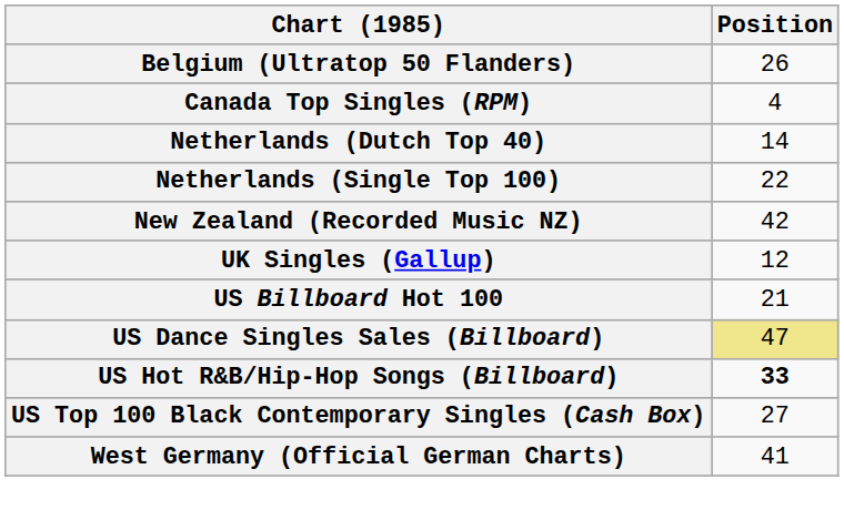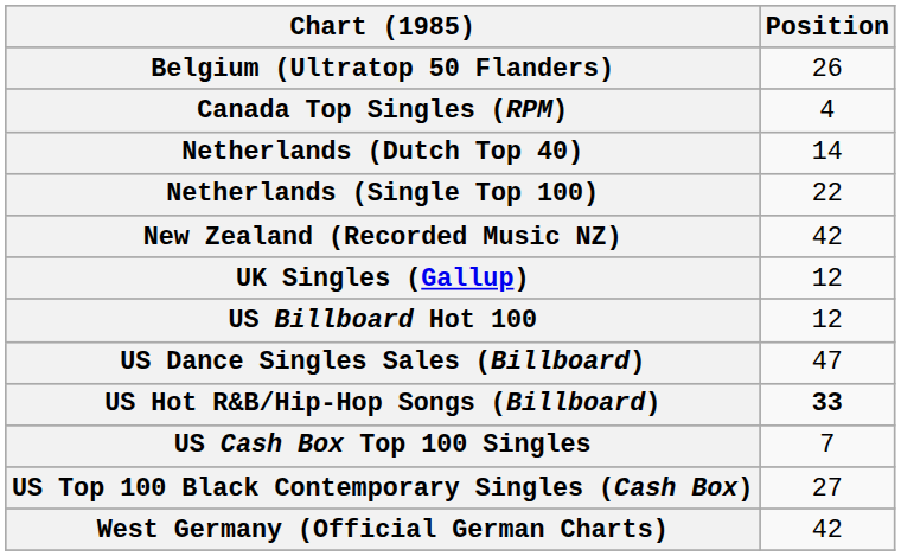 <table class="wikitable sortable plainrowheaders" style="text-align:center">
 <tr>
 <th scope="col">Chart (1985)</th>
 <th scope="col">Position</th>
 </tr>
 <tr>
 <th scope="row">Belgium (Ultratop 50 Flanders)</th>
 <td>26</td>
 </tr>
 <tr>
 <th scope="row">Canada Top Singles (<em>RPM</em>)</th>
 <td>4</td>
 </tr>
 <tr>
 <th scope="row">Netherlands (Dutch Top 40)</th>
 <td>14</td>
 </tr>
 <tr>
 <th scope="row">Netherlands (Single Top 100)</th>
 <td>22</td>
 </tr>
 <tr>
 <th scope="row">New Zealand (Recorded Music NZ)</th>
 <td>42</td>
 </tr>
 <tr>
 <th scope="row">UK Singles (<a href='#'>Gallup</a>)</th>
 <td>12</td>
 </tr>
 <tr>
 <th scope="row">US <em>Billboard</em> Hot 100</th>
-<td>21</td>
+<td>12</td>
 </tr>
 <tr>
 <th scope="row">US Dance Singles Sales (<em>Billboard</em>)</th>
-<td style="background: khaki;">47</td>
+<td>47</td>
 </tr>
 <tr>
 <th scope="row">US Hot R&B/Hip-Hop Songs (<em>Billboard</em>)</th>
 <td><strong>33</strong></td>
+</tr>
+<tr>
+<th scope="row">US <em>Cash Box</em> Top 100 Singles</th>
+<td>7</td>
 </tr>
 <tr>
 <th scope="row">US Top 100 Black Contemporary Singles (<em>Cash Box</em>)</th>
 <td>27</td>
 </tr>
 <tr>
 <th scope="row">West Germany (Official German Charts)</th>
-<td>41</td>
+<td>42</td>
 </tr>
 </table>
